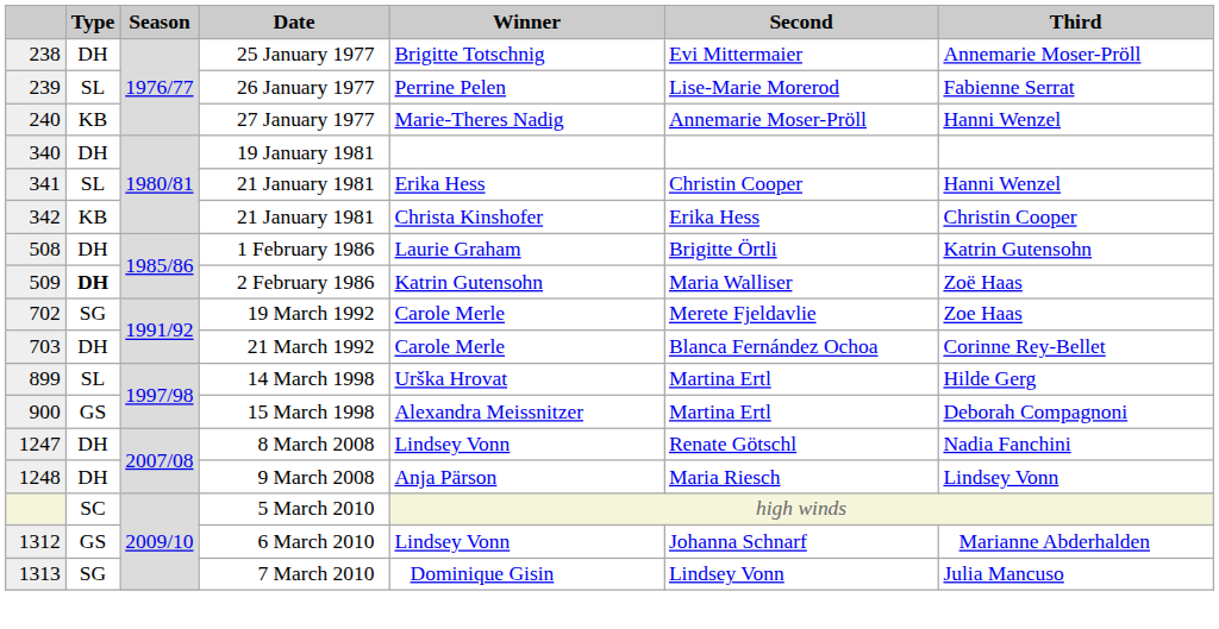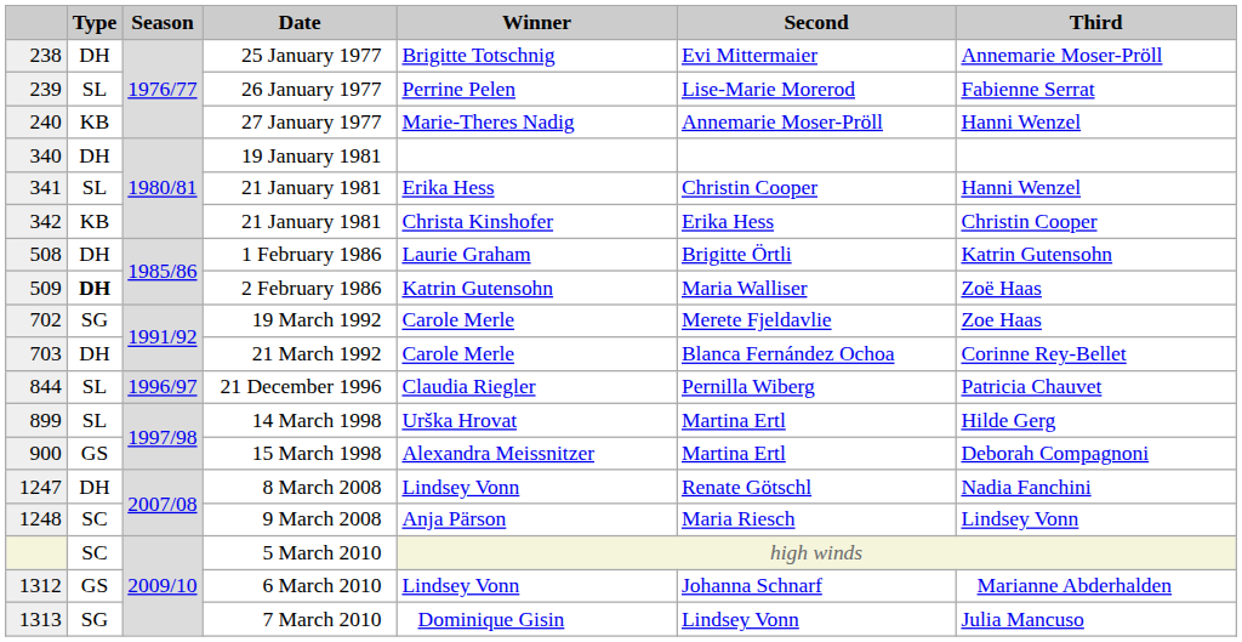 <table class="wikitable plainrowheaders" style="background:#fff; font-size:86%; line-height:15px; border:grey solid 1px; border-collapse:collapse;">
 <tr>
 <th style="background-color: #ccc;" width="33"></th>
 <th style="background-color: #ccc;" width="30">Type</th>
 <th style="background-color: #ccc;" width="45">Season</th>
 <th style="background-color: #ccc;" width="120">Date</th>
 <th style="background:#ccc;" width="175">Winner</th>
 <th style="background:#ccc;" width="175">Second</th>
 <th style="background:#ccc;" width="175">Third</th>
 </tr>
 <tr>
 <td align=right align=center bgcolor="#EFEFEF">238</td>
 <td align=center>DH</td>
 <td bgcolor=gainsboro align=center rowspan=3><a href='#'>1976/77</a></td>
 <td align=right>25 January 1977  </td>
 <td> <a href='#'>Brigitte Totschnig</a></td>
 <td> <a href='#'>Evi Mittermaier</a></td>
 <td> <a href='#'>Annemarie Moser-Pröll</a></td>
 </tr>
 <tr>
 <td align=right align=center bgcolor="#EFEFEF">239</td>
 <td align=center>SL</td>
 <td align=right>26 January 1977  </td>
 <td> <a href='#'>Perrine Pelen</a></td>
 <td> <a href='#'>Lise-Marie Morerod</a></td>
 <td> <a href='#'>Fabienne Serrat</a></td>
 </tr>
 <tr>
 <td align=right align=center bgcolor="#EFEFEF">240</td>
 <td align=center>KB</td>
 <td align=right>27 January 1977  </td>
 <td> <a href='#'>Marie-Theres Nadig</a></td>
 <td> <a href='#'>Annemarie Moser-Pröll</a></td>
 <td> <a href='#'>Hanni Wenzel</a></td>
 </tr>
 <tr>
 <td align=right align=center bgcolor="#EFEFEF">340</td>
 <td align=center>DH</td>
 <td bgcolor=gainsboro align=center rowspan=3><a href='#'>1980/81</a></td>
 <td align=right>19 January 1981  </td>
 <td></td>
 <td></td>
 <td></td>
 </tr>
 <tr>
 <td align=right align=center bgcolor="#EFEFEF">341</td>
 <td align=center>SL</td>
 <td align=right>21 January 1981  </td>
 <td> <a href='#'>Erika Hess</a></td>
 <td> <a href='#'>Christin Cooper</a></td>
 <td> <a href='#'>Hanni Wenzel</a></td>
 </tr>
 <tr>
 <td align=right align=center bgcolor="#EFEFEF">342</td>
 <td align=center>KB</td>
 <td align=right>21 January 1981  </td>
 <td> <a href='#'>Christa Kinshofer</a></td>
 <td> <a href='#'>Erika Hess</a></td>
 <td> <a href='#'>Christin Cooper</a></td>
 </tr>
 <tr>
 <td align=right align=center bgcolor="#EFEFEF">508</td>
 <td align=center>DH</td>
 <td bgcolor=gainsboro align=center rowspan=2><a href='#'>1985/86</a></td>
 <td align=right>1 February 1986  </td>
 <td> <a href='#'>Laurie Graham</a></td>
 <td> <a href='#'>Brigitte Örtli</a></td>
 <td> <a href='#'>Katrin Gutensohn</a></td>
 </tr>
 <tr>
 <td align=right align=center bgcolor="#EFEFEF">509</td>
 <td align=center><strong>DH</strong></td>
 <td align=right>2 February 1986  </td>
 <td> <a href='#'>Katrin Gutensohn</a></td>
 <td> <a href='#'>Maria Walliser</a></td>
 <td> <a href='#'>Zoë Haas</a></td>
 </tr>
 <tr>
 <td align=right align=center bgcolor="#EFEFEF">702</td>
 <td align=center>SG</td>
 <td bgcolor=gainsboro align=center rowspan=2><a href='#'>1991/92</a></td>
 <td align=right>19 March 1992  </td>
 <td> <a href='#'>Carole Merle</a></td>
 <td> <a href='#'>Merete Fjeldavlie</a></td>
 <td> <a href='#'>Zoe Haas</a></td>
 </tr>
 <tr>
 <td align=right align=center bgcolor="#EFEFEF">703</td>
 <td align=center>DH</td>
 <td align=right>21 March 1992  </td>
 <td> <a href='#'>Carole Merle</a></td>
 <td> <a href='#'>Blanca Fernández Ochoa</a></td>
 <td> <a href='#'>Corinne Rey-Bellet</a></td>
 </tr>
 <tr>
+<td align=right align=center bgcolor="#EFEFEF">844</td>
+<td align=center>SL</td>
+<td bgcolor=gainsboro align=center><a href='#'>1996/97</a></td>
+<td align=right>21 December 1996  </td>
+<td> <a href='#'>Claudia Riegler</a></td>
+<td> <a href='#'>Pernilla Wiberg</a></td>
+<td> <a href='#'>Patricia Chauvet</a></td>
+</tr>
+<tr>
 <td align=right align=center bgcolor="#EFEFEF">899</td>
 <td align=center>SL</td>
 <td bgcolor=gainsboro align=center rowspan=2><a href='#'>1997/98</a></td>
 <td align=right>14 March 1998  </td>
 <td> <a href='#'>Urška Hrovat</a></td>
 <td> <a href='#'>Martina Ertl</a></td>
 <td> <a href='#'>Hilde Gerg</a></td>
 </tr>
 <tr>
 <td align=right align=center bgcolor="#EFEFEF">900</td>
 <td align=center>GS</td>
 <td align=right>15 March 1998  </td>
 <td> <a href='#'>Alexandra Meissnitzer</a></td>
 <td> <a href='#'>Martina Ertl</a></td>
 <td> <a href='#'>Deborah Compagnoni</a></td>
 </tr>
 <tr>
 <td align=right align=center bgcolor="#EFEFEF">1247</td>
 <td align=center>DH</td>
 <td bgcolor=gainsboro align=center rowspan=2><a href='#'>2007/08</a></td>
 <td align=right>8 March 2008  </td>
 <td> <a href='#'>Lindsey Vonn</a></td>
 <td> <a href='#'>Renate Götschl</a></td>
 <td> <a href='#'>Nadia Fanchini</a></td>
 </tr>
 <tr>
 <td align=right align=center bgcolor="#EFEFEF">1248</td>
-<td align=center>DH</td>
+<td align=center>SC</td>
 <td align=right>9 March 2008  </td>
 <td> <a href='#'>Anja Pärson</a></td>
 <td> <a href='#'>Maria Riesch</a></td>
 <td> <a href='#'>Lindsey Vonn</a></td>
 </tr>
 <tr>
 <td align=right align=center bgcolor="#F5F5DC"></td>
 <td align=center>SC</td>
 <td bgcolor=gainsboro align=center rowspan=3><a href='#'>2009/10</a></td>
 <td align=right>5 March 2010  </td>
 <td colspan=3 align=center bgcolor="F5F5DC" style=color:#696969><em>high winds</em></td>
 </tr>
 <tr>
 <td align=right align=center bgcolor="#EFEFEF">1312</td>
 <td align=center>GS</td>
 <td align=right>6 March 2010  </td>
 <td> <a href='#'>Lindsey Vonn</a></td>
 <td> <a href='#'>Johanna Schnarf</a></td>
 <td>   <a href='#'>Marianne Abderhalden</a></td>
 </tr>
 <tr>
 <td align=right align=center bgcolor="#EFEFEF">1313</td>
 <td align=center>SG</td>
 <td align=right>7 March 2010  </td>
 <td>   <a href='#'>Dominique Gisin</a></td>
 <td> <a href='#'>Lindsey Vonn</a></td>
 <td> <a href='#'>Julia Mancuso</a></td>
 </tr>
 </table>
